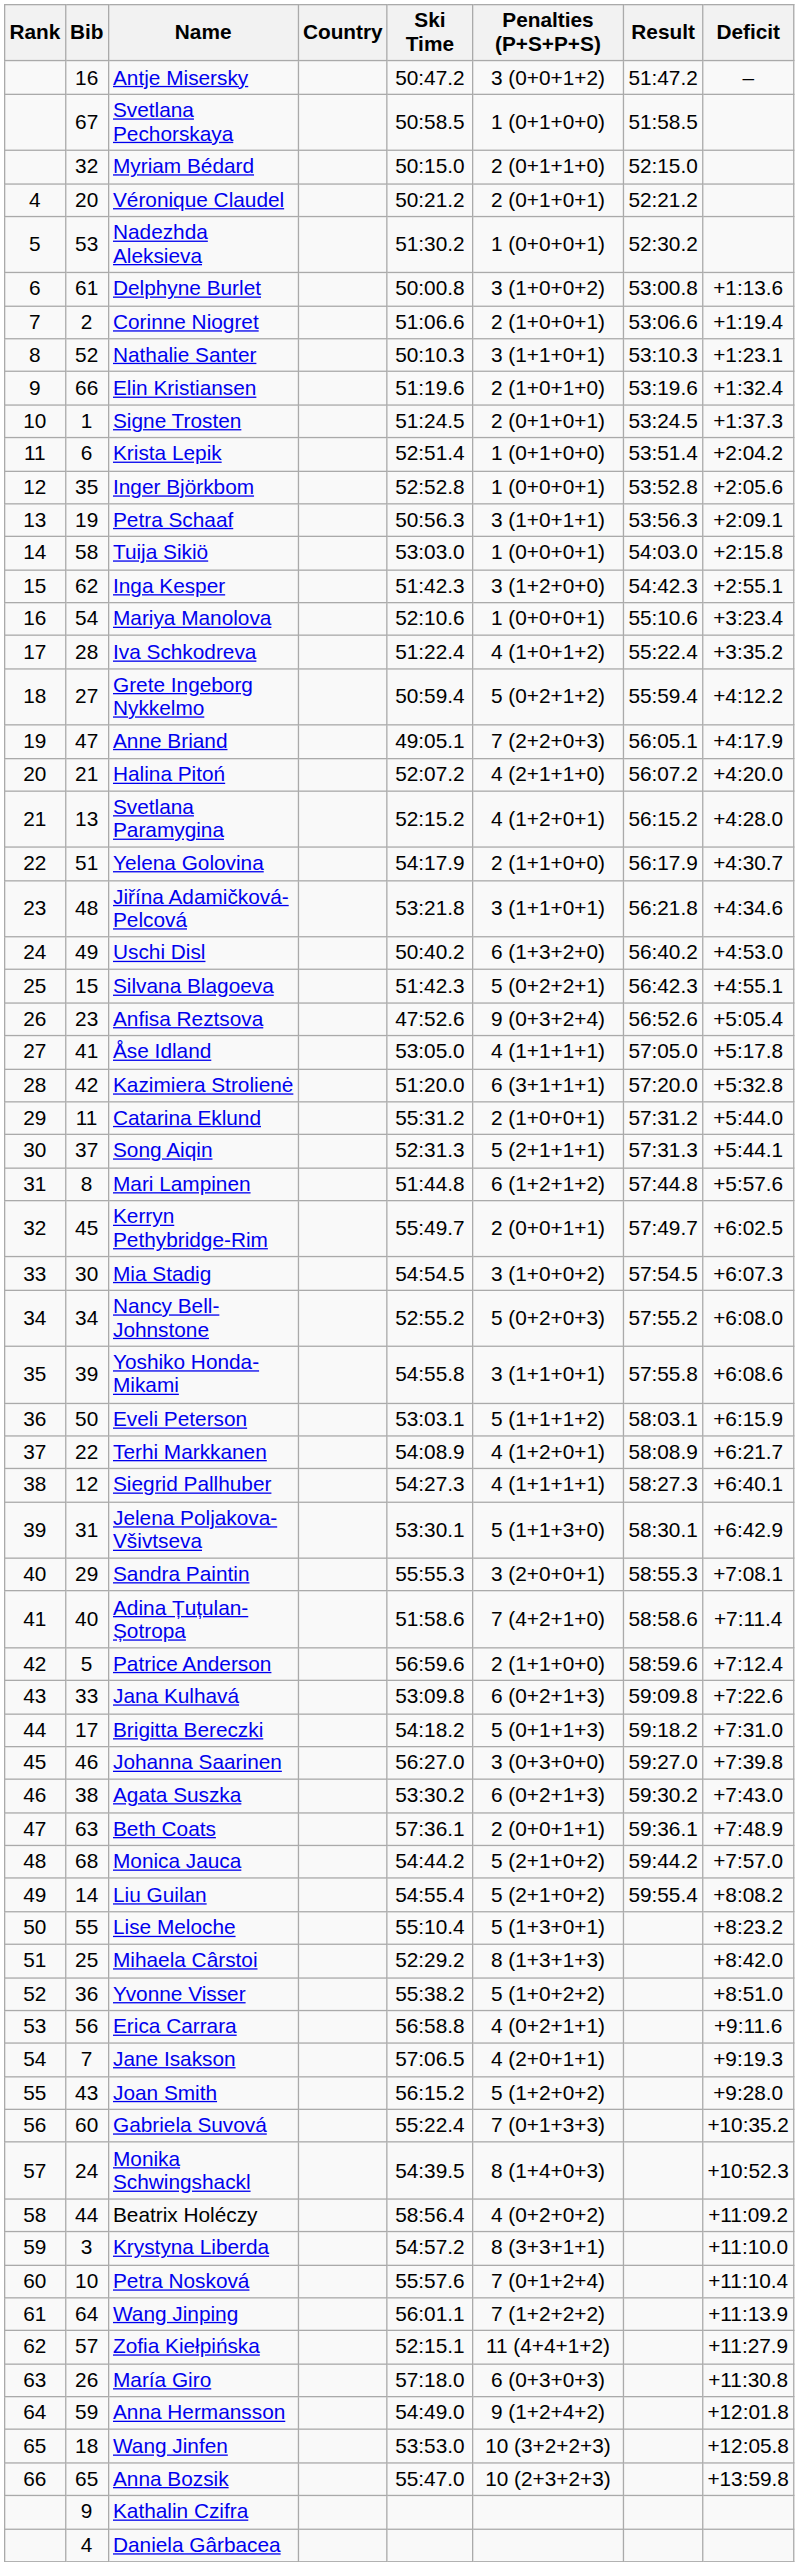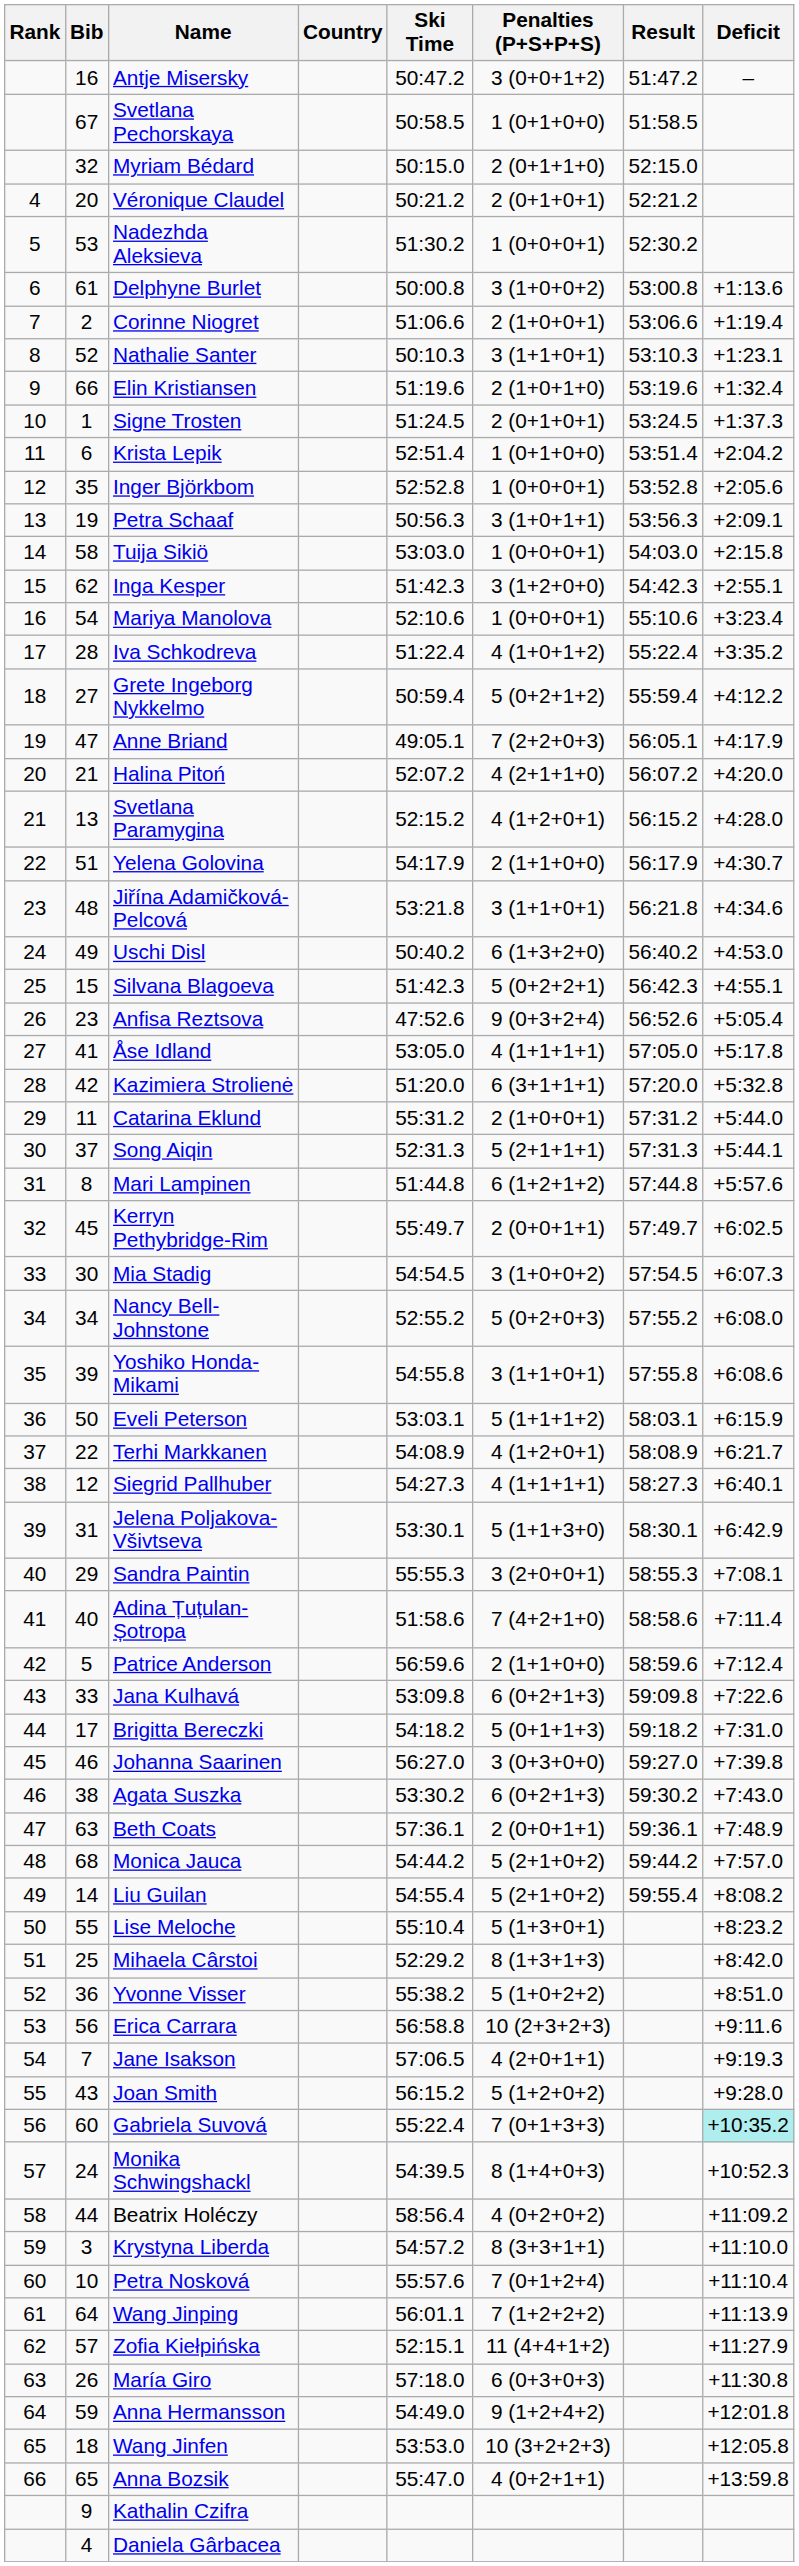 <table class="wikitable sortable" style="text-align:center">
 <tr>
 <th>Rank</th>
 <th>Bib</th>
 <th>Name</th>
 <th>Country</th>
 <th>Ski Time</th>
 <th>Penalties (P+S+P+S)</th>
 <th>Result</th>
 <th>Deficit</th>
 </tr>
 <tr>
 <td></td>
 <td>16</td>
 <td align=left><a href='#'>Antje Misersky</a></td>
 <td align=left></td>
 <td>50:47.2</td>
 <td>3 (0+0+1+2)</td>
 <td>51:47.2</td>
 <td>–</td>
 </tr>
 <tr>
 <td></td>
 <td>67</td>
 <td align=left><a href='#'>Svetlana Pechorskaya</a></td>
 <td align=left></td>
 <td>50:58.5</td>
 <td>1 (0+1+0+0)</td>
 <td>51:58.5</td>
 <td></td>
 </tr>
 <tr>
 <td></td>
 <td>32</td>
 <td align=left><a href='#'>Myriam Bédard</a></td>
 <td align=left></td>
 <td>50:15.0</td>
 <td>2 (0+1+1+0)</td>
 <td>52:15.0</td>
 <td></td>
 </tr>
 <tr>
 <td>4</td>
 <td>20</td>
 <td align=left><a href='#'>Véronique Claudel</a></td>
 <td align=left></td>
 <td>50:21.2</td>
 <td>2 (0+1+0+1)</td>
 <td>52:21.2</td>
 <td></td>
 </tr>
 <tr>
 <td>5</td>
 <td>53</td>
 <td align=left><a href='#'>Nadezhda Aleksieva</a></td>
 <td align=left></td>
 <td>51:30.2</td>
 <td>1 (0+0+0+1)</td>
 <td>52:30.2</td>
 <td></td>
 </tr>
 <tr>
 <td>6</td>
 <td>61</td>
 <td align=left><a href='#'>Delphyne Burlet</a></td>
 <td align=left></td>
 <td>50:00.8</td>
 <td>3 (1+0+0+2)</td>
 <td>53:00.8</td>
 <td>+1:13.6</td>
 </tr>
 <tr>
 <td>7</td>
 <td>2</td>
 <td align=left><a href='#'>Corinne Niogret</a></td>
 <td align=left></td>
 <td>51:06.6</td>
 <td>2 (1+0+0+1)</td>
 <td>53:06.6</td>
 <td>+1:19.4</td>
 </tr>
 <tr>
 <td>8</td>
 <td>52</td>
 <td align=left><a href='#'>Nathalie Santer</a></td>
 <td align=left></td>
 <td>50:10.3</td>
 <td>3 (1+1+0+1)</td>
 <td>53:10.3</td>
 <td>+1:23.1</td>
 </tr>
 <tr>
 <td>9</td>
 <td>66</td>
 <td align=left><a href='#'>Elin Kristiansen</a></td>
 <td align=left></td>
 <td>51:19.6</td>
 <td>2 (1+0+1+0)</td>
 <td>53:19.6</td>
 <td>+1:32.4</td>
 </tr>
 <tr>
 <td>10</td>
 <td>1</td>
 <td align=left><a href='#'>Signe Trosten</a></td>
 <td align=left></td>
 <td>51:24.5</td>
 <td>2 (0+1+0+1)</td>
 <td>53:24.5</td>
 <td>+1:37.3</td>
 </tr>
 <tr>
 <td>11</td>
 <td>6</td>
 <td align=left><a href='#'>Krista Lepik</a></td>
 <td align=left></td>
 <td>52:51.4</td>
 <td>1 (0+1+0+0)</td>
 <td>53:51.4</td>
 <td>+2:04.2</td>
 </tr>
 <tr>
 <td>12</td>
 <td>35</td>
 <td align=left><a href='#'>Inger Björkbom</a></td>
 <td align=left></td>
 <td>52:52.8</td>
 <td>1 (0+0+0+1)</td>
 <td>53:52.8</td>
 <td>+2:05.6</td>
 </tr>
 <tr>
 <td>13</td>
 <td>19</td>
 <td align=left><a href='#'>Petra Schaaf</a></td>
 <td align=left></td>
 <td>50:56.3</td>
 <td>3 (1+0+1+1)</td>
 <td>53:56.3</td>
 <td>+2:09.1</td>
 </tr>
 <tr>
 <td>14</td>
 <td>58</td>
 <td align=left><a href='#'>Tuija Sikiö</a></td>
 <td align=left></td>
 <td>53:03.0</td>
 <td>1 (0+0+0+1)</td>
 <td>54:03.0</td>
 <td>+2:15.8</td>
 </tr>
 <tr>
 <td>15</td>
 <td>62</td>
 <td align=left><a href='#'>Inga Kesper</a></td>
 <td align=left></td>
 <td>51:42.3</td>
 <td>3 (1+2+0+0)</td>
 <td>54:42.3</td>
 <td>+2:55.1</td>
 </tr>
 <tr>
 <td>16</td>
 <td>54</td>
 <td align=left><a href='#'>Mariya Manolova</a></td>
 <td align=left></td>
 <td>52:10.6</td>
 <td>1 (0+0+0+1)</td>
 <td>55:10.6</td>
 <td>+3:23.4</td>
 </tr>
 <tr>
 <td>17</td>
 <td>28</td>
 <td align=left><a href='#'>Iva Schkodreva</a></td>
 <td align=left></td>
 <td>51:22.4</td>
 <td>4 (1+0+1+2)</td>
 <td>55:22.4</td>
 <td>+3:35.2</td>
 </tr>
 <tr>
 <td>18</td>
 <td>27</td>
 <td align=left><a href='#'>Grete Ingeborg Nykkelmo</a></td>
 <td align=left></td>
 <td>50:59.4</td>
 <td>5 (0+2+1+2)</td>
 <td>55:59.4</td>
 <td>+4:12.2</td>
 </tr>
 <tr>
 <td>19</td>
 <td>47</td>
 <td align=left><a href='#'>Anne Briand</a></td>
 <td align=left></td>
 <td>49:05.1</td>
 <td>7 (2+2+0+3)</td>
 <td>56:05.1</td>
 <td>+4:17.9</td>
 </tr>
 <tr>
 <td>20</td>
 <td>21</td>
 <td align=left><a href='#'>Halina Pitoń</a></td>
 <td align=left></td>
 <td>52:07.2</td>
 <td>4 (2+1+1+0)</td>
 <td>56:07.2</td>
 <td>+4:20.0</td>
 </tr>
 <tr>
 <td>21</td>
 <td>13</td>
 <td align=left><a href='#'>Svetlana Paramygina</a></td>
 <td align=left></td>
 <td>52:15.2</td>
 <td>4 (1+2+0+1)</td>
 <td>56:15.2</td>
 <td>+4:28.0</td>
 </tr>
 <tr>
 <td>22</td>
 <td>51</td>
 <td align=left><a href='#'>Yelena Golovina</a></td>
 <td align=left></td>
 <td>54:17.9</td>
 <td>2 (1+1+0+0)</td>
 <td>56:17.9</td>
 <td>+4:30.7</td>
 </tr>
 <tr>
 <td>23</td>
 <td>48</td>
 <td align=left><a href='#'>Jiřína Adamičková-Pelcová</a></td>
 <td align=left></td>
 <td>53:21.8</td>
 <td>3 (1+1+0+1)</td>
 <td>56:21.8</td>
 <td>+4:34.6</td>
 </tr>
 <tr>
 <td>24</td>
 <td>49</td>
 <td align=left><a href='#'>Uschi Disl</a></td>
 <td align=left></td>
 <td>50:40.2</td>
 <td>6 (1+3+2+0)</td>
 <td>56:40.2</td>
 <td>+4:53.0</td>
 </tr>
 <tr>
 <td>25</td>
 <td>15</td>
 <td align=left><a href='#'>Silvana Blagoeva</a></td>
 <td align=left></td>
 <td>51:42.3</td>
 <td>5 (0+2+2+1)</td>
 <td>56:42.3</td>
 <td>+4:55.1</td>
 </tr>
 <tr>
 <td>26</td>
 <td>23</td>
 <td align=left><a href='#'>Anfisa Reztsova</a></td>
 <td align=left></td>
 <td>47:52.6</td>
 <td>9 (0+3+2+4)</td>
 <td>56:52.6</td>
 <td>+5:05.4</td>
 </tr>
 <tr>
 <td>27</td>
 <td>41</td>
 <td align=left><a href='#'>Åse Idland</a></td>
 <td align=left></td>
 <td>53:05.0</td>
 <td>4 (1+1+1+1)</td>
 <td>57:05.0</td>
 <td>+5:17.8</td>
 </tr>
 <tr>
 <td>28</td>
 <td>42</td>
 <td align=left><a href='#'>Kazimiera Strolienė</a></td>
 <td align=left></td>
 <td>51:20.0</td>
 <td>6 (3+1+1+1)</td>
 <td>57:20.0</td>
 <td>+5:32.8</td>
 </tr>
 <tr>
 <td>29</td>
 <td>11</td>
 <td align=left><a href='#'>Catarina Eklund</a></td>
 <td align=left></td>
 <td>55:31.2</td>
 <td>2 (1+0+0+1)</td>
 <td>57:31.2</td>
 <td>+5:44.0</td>
 </tr>
 <tr>
 <td>30</td>
 <td>37</td>
 <td align=left><a href='#'>Song Aiqin</a></td>
 <td align=left></td>
 <td>52:31.3</td>
 <td>5 (2+1+1+1)</td>
 <td>57:31.3</td>
 <td>+5:44.1</td>
 </tr>
 <tr>
 <td>31</td>
 <td>8</td>
 <td align=left><a href='#'>Mari Lampinen</a></td>
 <td align=left></td>
 <td>51:44.8</td>
 <td>6 (1+2+1+2)</td>
 <td>57:44.8</td>
 <td>+5:57.6</td>
 </tr>
 <tr>
 <td>32</td>
 <td>45</td>
 <td align=left><a href='#'>Kerryn Pethybridge-Rim</a></td>
 <td align=left></td>
 <td>55:49.7</td>
 <td>2 (0+0+1+1)</td>
 <td>57:49.7</td>
 <td>+6:02.5</td>
 </tr>
 <tr>
 <td>33</td>
 <td>30</td>
 <td align=left><a href='#'>Mia Stadig</a></td>
 <td align=left></td>
 <td>54:54.5</td>
 <td>3 (1+0+0+2)</td>
 <td>57:54.5</td>
 <td>+6:07.3</td>
 </tr>
 <tr>
 <td>34</td>
 <td>34</td>
 <td align=left><a href='#'>Nancy Bell-Johnstone</a></td>
 <td align=left></td>
 <td>52:55.2</td>
 <td>5 (0+2+0+3)</td>
 <td>57:55.2</td>
 <td>+6:08.0</td>
 </tr>
 <tr>
 <td>35</td>
 <td>39</td>
 <td align=left><a href='#'>Yoshiko Honda-Mikami</a></td>
 <td align=left></td>
 <td>54:55.8</td>
 <td>3 (1+1+0+1)</td>
 <td>57:55.8</td>
 <td>+6:08.6</td>
 </tr>
 <tr>
 <td>36</td>
 <td>50</td>
 <td align=left><a href='#'>Eveli Peterson</a></td>
 <td align=left></td>
 <td>53:03.1</td>
 <td>5 (1+1+1+2)</td>
 <td>58:03.1</td>
 <td>+6:15.9</td>
 </tr>
 <tr>
 <td>37</td>
 <td>22</td>
 <td align=left><a href='#'>Terhi Markkanen</a></td>
 <td align=left></td>
 <td>54:08.9</td>
 <td>4 (1+2+0+1)</td>
 <td>58:08.9</td>
 <td>+6:21.7</td>
 </tr>
 <tr>
 <td>38</td>
 <td>12</td>
 <td align=left><a href='#'>Siegrid Pallhuber</a></td>
 <td align=left></td>
 <td>54:27.3</td>
 <td>4 (1+1+1+1)</td>
 <td>58:27.3</td>
 <td>+6:40.1</td>
 </tr>
 <tr>
 <td>39</td>
 <td>31</td>
 <td align=left><a href='#'>Jelena Poljakova-Všivtseva</a></td>
 <td align=left></td>
 <td>53:30.1</td>
 <td>5 (1+1+3+0)</td>
 <td>58:30.1</td>
 <td>+6:42.9</td>
 </tr>
 <tr>
 <td>40</td>
 <td>29</td>
 <td align=left><a href='#'>Sandra Paintin</a></td>
 <td align=left></td>
 <td>55:55.3</td>
 <td>3 (2+0+0+1)</td>
 <td>58:55.3</td>
 <td>+7:08.1</td>
 </tr>
 <tr>
 <td>41</td>
 <td>40</td>
 <td align=left><a href='#'>Adina Țuțulan-Șotropa</a></td>
 <td align=left></td>
 <td>51:58.6</td>
 <td>7 (4+2+1+0)</td>
 <td>58:58.6</td>
 <td>+7:11.4</td>
 </tr>
 <tr>
 <td>42</td>
 <td>5</td>
 <td align=left><a href='#'>Patrice Anderson</a></td>
 <td align=left></td>
 <td>56:59.6</td>
 <td>2 (1+1+0+0)</td>
 <td>58:59.6</td>
 <td>+7:12.4</td>
 </tr>
 <tr>
 <td>43</td>
 <td>33</td>
 <td align=left><a href='#'>Jana Kulhavá</a></td>
 <td align=left></td>
 <td>53:09.8</td>
 <td>6 (0+2+1+3)</td>
 <td>59:09.8</td>
 <td>+7:22.6</td>
 </tr>
 <tr>
 <td>44</td>
 <td>17</td>
 <td align=left><a href='#'>Brigitta Bereczki</a></td>
 <td align=left></td>
 <td>54:18.2</td>
 <td>5 (0+1+1+3)</td>
 <td>59:18.2</td>
 <td>+7:31.0</td>
 </tr>
 <tr>
 <td>45</td>
 <td>46</td>
 <td align=left><a href='#'>Johanna Saarinen</a></td>
 <td align=left></td>
 <td>56:27.0</td>
 <td>3 (0+3+0+0)</td>
 <td>59:27.0</td>
 <td>+7:39.8</td>
 </tr>
 <tr>
 <td>46</td>
 <td>38</td>
 <td align=left><a href='#'>Agata Suszka</a></td>
 <td align=left></td>
 <td>53:30.2</td>
 <td>6 (0+2+1+3)</td>
 <td>59:30.2</td>
 <td>+7:43.0</td>
 </tr>
 <tr>
 <td>47</td>
 <td>63</td>
 <td align=left><a href='#'>Beth Coats</a></td>
 <td align=left></td>
 <td>57:36.1</td>
 <td>2 (0+0+1+1)</td>
 <td>59:36.1</td>
 <td>+7:48.9</td>
 </tr>
 <tr>
 <td>48</td>
 <td>68</td>
 <td align=left><a href='#'>Monica Jauca</a></td>
 <td align=left></td>
 <td>54:44.2</td>
 <td>5 (2+1+0+2)</td>
 <td>59:44.2</td>
 <td>+7:57.0</td>
 </tr>
 <tr>
 <td>49</td>
 <td>14</td>
 <td align=left><a href='#'>Liu Guilan</a></td>
 <td align=left></td>
 <td>54:55.4</td>
 <td>5 (2+1+0+2)</td>
 <td>59:55.4</td>
 <td>+8:08.2</td>
 </tr>
 <tr>
 <td>50</td>
 <td>55</td>
 <td align=left><a href='#'>Lise Meloche</a></td>
 <td align=left></td>
 <td>55:10.4</td>
 <td>5 (1+3+0+1)</td>
 <td></td>
 <td>+8:23.2</td>
 </tr>
 <tr>
 <td>51</td>
 <td>25</td>
 <td align=left><a href='#'>Mihaela Cârstoi</a></td>
 <td align=left></td>
 <td>52:29.2</td>
 <td>8 (1+3+1+3)</td>
 <td></td>
 <td>+8:42.0</td>
 </tr>
 <tr>
 <td>52</td>
 <td>36</td>
 <td align=left><a href='#'>Yvonne Visser</a></td>
 <td align=left></td>
 <td>55:38.2</td>
 <td>5 (1+0+2+2)</td>
 <td></td>
 <td>+8:51.0</td>
 </tr>
 <tr>
 <td>53</td>
 <td>56</td>
 <td align=left><a href='#'>Erica Carrara</a></td>
 <td align=left></td>
 <td>56:58.8</td>
-<td>4 (0+2+1+1)</td>
+<td>10 (2+3+2+3)</td>
 <td></td>
 <td>+9:11.6</td>
 </tr>
 <tr>
 <td>54</td>
 <td>7</td>
 <td align=left><a href='#'>Jane Isakson</a></td>
 <td align=left></td>
 <td>57:06.5</td>
 <td>4 (2+0+1+1)</td>
 <td></td>
 <td>+9:19.3</td>
 </tr>
 <tr>
 <td>55</td>
 <td>43</td>
 <td align=left><a href='#'>Joan Smith</a></td>
 <td align=left></td>
 <td>56:15.2</td>
 <td>5 (1+2+0+2)</td>
 <td></td>
 <td>+9:28.0</td>
 </tr>
 <tr>
 <td>56</td>
 <td>60</td>
 <td align=left><a href='#'>Gabriela Suvová</a></td>
 <td align=left></td>
 <td>55:22.4</td>
 <td>7 (0+1+3+3)</td>
 <td></td>
-<td>+10:35.2</td>
+<td style="background: paleturquoise;">+10:35.2</td>
 </tr>
 <tr>
 <td>57</td>
 <td>24</td>
 <td align=left><a href='#'>Monika Schwingshackl</a></td>
 <td align=left></td>
 <td>54:39.5</td>
 <td>8 (1+4+0+3)</td>
 <td></td>
 <td>+10:52.3</td>
 </tr>
 <tr>
 <td>58</td>
 <td>44</td>
 <td align=left>Beatrix Holéczy</td>
 <td align=left></td>
 <td>58:56.4</td>
 <td>4 (0+2+0+2)</td>
 <td></td>
 <td>+11:09.2</td>
 </tr>
 <tr>
 <td>59</td>
 <td>3</td>
 <td align=left><a href='#'>Krystyna Liberda</a></td>
 <td align=left></td>
 <td>54:57.2</td>
 <td>8 (3+3+1+1)</td>
 <td></td>
 <td>+11:10.0</td>
 </tr>
 <tr>
 <td>60</td>
 <td>10</td>
 <td align=left><a href='#'>Petra Nosková</a></td>
 <td align=left></td>
 <td>55:57.6</td>
 <td>7 (0+1+2+4)</td>
 <td></td>
 <td>+11:10.4</td>
 </tr>
 <tr>
 <td>61</td>
 <td>64</td>
 <td align=left><a href='#'>Wang Jinping</a></td>
 <td align=left></td>
 <td>56:01.1</td>
 <td>7 (1+2+2+2)</td>
 <td></td>
 <td>+11:13.9</td>
 </tr>
 <tr>
 <td>62</td>
 <td>57</td>
 <td align=left><a href='#'>Zofia Kiełpińska</a></td>
 <td align=left></td>
 <td>52:15.1</td>
 <td>11 (4+4+1+2)</td>
 <td></td>
 <td>+11:27.9</td>
 </tr>
 <tr>
 <td>63</td>
 <td>26</td>
 <td align=left><a href='#'>María Giro</a></td>
 <td align=left></td>
 <td>57:18.0</td>
 <td>6 (0+3+0+3)</td>
 <td></td>
 <td>+11:30.8</td>
 </tr>
 <tr>
 <td>64</td>
 <td>59</td>
 <td align=left><a href='#'>Anna Hermansson</a></td>
 <td align=left></td>
 <td>54:49.0</td>
 <td>9 (1+2+4+2)</td>
 <td></td>
 <td>+12:01.8</td>
 </tr>
 <tr>
 <td>65</td>
 <td>18</td>
 <td align=left><a href='#'>Wang Jinfen</a></td>
 <td align=left></td>
 <td>53:53.0</td>
 <td>10 (3+2+2+3)</td>
 <td></td>
 <td>+12:05.8</td>
 </tr>
 <tr>
 <td>66</td>
 <td>65</td>
 <td align=left><a href='#'>Anna Bozsik</a></td>
 <td align=left></td>
 <td>55:47.0</td>
-<td>10 (2+3+2+3)</td>
+<td>4 (0+2+1+1)</td>
 <td></td>
 <td>+13:59.8</td>
 </tr>
 <tr>
 <td></td>
 <td>9</td>
 <td align=left><a href='#'>Kathalin Czifra</a></td>
 <td align=left></td>
 <td></td>
 <td></td>
 <td></td>
 <td></td>
 </tr>
 <tr>
 <td></td>
 <td>4</td>
 <td align=left><a href='#'>Daniela Gârbacea</a></td>
 <td align=left></td>
 <td></td>
 <td></td>
 <td></td>
 <td></td>
 </tr>
 </table>
